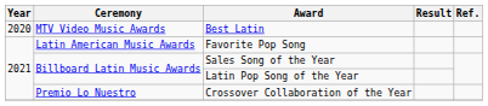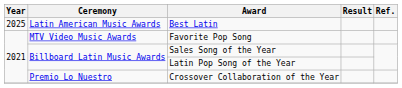 <table class="wikitable plainrowheaders">
 <tr>
 <th scope="col">Year</th>
 <th scope="col">Ceremony</th>
 <th scope="col">Award</th>
 <th scope="col">Result</th>
 <th scope="col">Ref.</th>
 </tr>
 <tr>
-<td rowspan="1">2020</td>
-<td rowspan="1"><a href='#'>MTV Video Music Awards</a></td>
+<td rowspan="1">2025</td>
+<td rowspan="1"><a href='#'>Latin American Music Awards</a></td>
 <td><a href='#'>Best Latin</a></td>
 <td></td>
 <td rowspan="1"></td>
 </tr>
 <tr>
 <td rowspan="4">2021</td>
-<td rowspan="1"><a href='#'>Latin American Music Awards</a></td>
+<td rowspan="1"><a href='#'>MTV Video Music Awards</a></td>
 <td>Favorite Pop Song</td>
 <td></td>
 <td rowspan="1"></td>
 </tr>
 <tr>
 <td rowspan="2"><a href='#'>Billboard Latin Music Awards</a></td>
 <td>Sales Song of the Year</td>
 <td></td>
 <td rowspan="2"></td>
 </tr>
 <tr>
 <td>Latin Pop Song of the Year</td>
 <td></td>
 </tr>
 <tr>
 <td rowspan="1"><a href='#'>Premio Lo Nuestro</a></td>
 <td>Crossover Collaboration of the Year</td>
 <td></td>
 <td rowspan="1"></td>
 </tr>
 <tr>
 </tr>
 </table>
